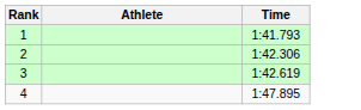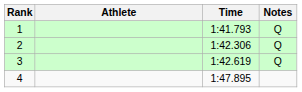 <table class=wikitable style="text-align:center">
 <tr>
 <th width=40>Rank</th>
 <th width=250>Athlete</th>
 <th width=80>Time</th>
+<th width=50>Notes</th>
 </tr>
 <tr bgcolor="ccffcc">
 <td>1</td>
 <td align=left></td>
 <td>1:41.793</td>
+<td>Q</td>
 </tr>
 <tr bgcolor="ccffcc">
 <td>2</td>
 <td align=left></td>
 <td>1:42.306</td>
+<td>Q</td>
 </tr>
 <tr bgcolor="ccffcc">
 <td>3</td>
 <td align=left></td>
 <td>1:42.619</td>
+<td>Q</td>
 </tr>
 <tr>
 <td>4</td>
 <td align=left></td>
 <td>1:47.895</td>
+<td></td>
 </tr>
 </table>
